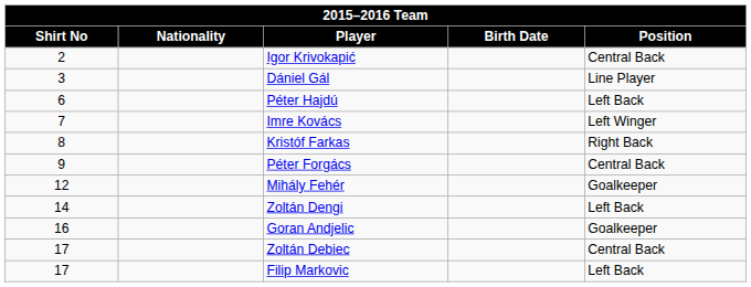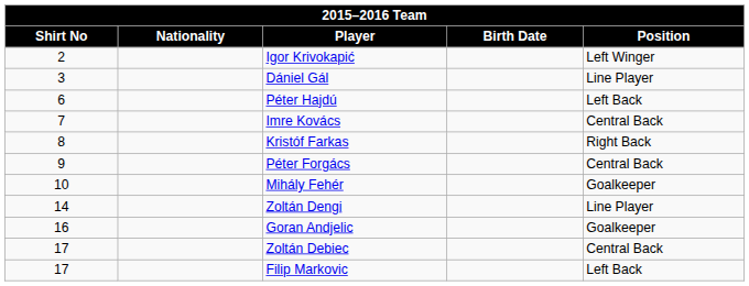 <table class="wikitable collapsible collapsed" style="width:100%;">
 <tr>
 <th colspan=5 style="background-color:black;color:white;text-align:center;"> <strong>2015–2016 Team</strong></th>
 </tr>
 <tr>
 <th style="color:white; background:black">Shirt No</th>
 <th style="color:white; background:black">Nationality</th>
 <th style="color:white; background:black">Player</th>
 <th style="color:white; background:black">Birth Date</th>
 <th style="color:white; background:black">Position</th>
 </tr>
 <tr>
 <td align=center>2</td>
 <td></td>
 <td><a href='#'>Igor Krivokapić</a></td>
 <td></td>
-<td>Central Back</td>
+<td>Left Winger</td>
 </tr>
 <tr>
 <td align=center>3</td>
 <td></td>
 <td><a href='#'>Dániel Gál</a></td>
 <td></td>
 <td>Line Player</td>
 </tr>
 <tr>
 <td align=center>6</td>
 <td></td>
 <td><a href='#'>Péter Hajdú</a></td>
 <td></td>
 <td>Left Back</td>
 </tr>
 <tr>
 <td align=center>7</td>
 <td></td>
 <td><a href='#'>Imre Kovács</a></td>
 <td></td>
-<td>Left Winger</td>
+<td>Central Back</td>
 </tr>
 <tr>
 <td align=center>8</td>
 <td></td>
 <td><a href='#'>Kristóf Farkas</a></td>
 <td></td>
 <td>Right Back</td>
 </tr>
 <tr>
 <td align=center>9</td>
 <td></td>
 <td><a href='#'>Péter Forgács</a></td>
 <td></td>
 <td>Central Back</td>
 </tr>
 <tr>
-<td align=center>12</td>
+<td align=center>10</td>
 <td></td>
 <td><a href='#'>Mihály Fehér</a></td>
 <td></td>
 <td>Goalkeeper</td>
 </tr>
 <tr>
 <td align=center>14</td>
 <td></td>
 <td><a href='#'>Zoltán Dengi</a></td>
 <td></td>
-<td>Left Back</td>
+<td>Line Player</td>
 </tr>
 <tr>
 <td align=center>16</td>
 <td></td>
 <td><a href='#'>Goran Andjelic</a></td>
 <td></td>
 <td>Goalkeeper</td>
 </tr>
 <tr>
 <td align=center>17</td>
 <td></td>
 <td><a href='#'>Zoltán Debiec</a></td>
 <td></td>
 <td>Central Back</td>
 </tr>
 <tr>
 <td align=center>17</td>
 <td></td>
 <td><a href='#'>Filip Markovic</a></td>
 <td></td>
 <td>Left Back</td>
 </tr>
 </table>
